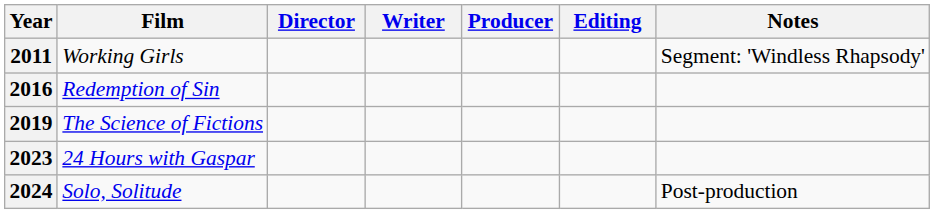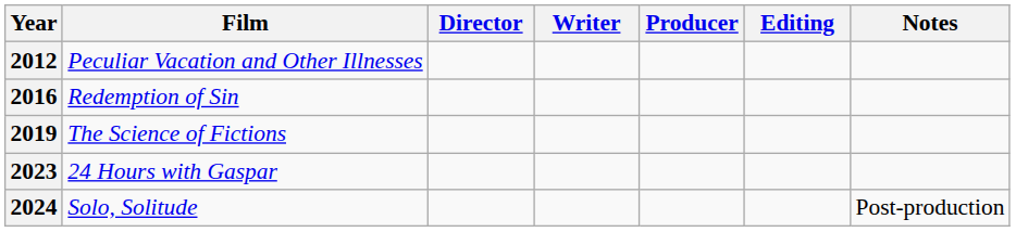 <table class="wikitable">
 <tr>
 <th>Year</th>
 <th>Film</th>
 <th width="65"><a href='#'>Director</a></th>
 <th width="65"><a href='#'>Writer</a></th>
 <th width="65"><a href='#'>Producer</a></th>
 <th width="65"><a href='#'>Editing</a></th>
 <th>Notes</th>
 </tr>
 <tr>
-<th>2011</th>
-<td><em>Working Girls</em></td>
+<th>2012</th>
+<td><em><a href='#'>Peculiar Vacation and Other Illnesses</a></em></td>
 <td></td>
 <td></td>
 <td></td>
 <td></td>
-<td>Segment: 'Windless Rhapsody'</td>
+<td></td>
 </tr>
 <tr>
 <th>2016</th>
 <td><em><a href='#'>Redemption of Sin</a></em></td>
 <td></td>
 <td></td>
 <td></td>
 <td></td>
 <td></td>
 </tr>
 <tr>
 <th>2019</th>
 <td><em><a href='#'>The Science of Fictions</a></em></td>
 <td></td>
 <td></td>
 <td></td>
 <td></td>
 <td></td>
 </tr>
 <tr>
 <th>2023</th>
 <td><em><a href='#'>24 Hours with Gaspar</a></em></td>
 <td></td>
 <td></td>
 <td></td>
 <td></td>
 <td></td>
 </tr>
 <tr>
 <th>2024</th>
 <td><em><a href='#'>Solo, Solitude</a></em></td>
 <td></td>
 <td></td>
 <td></td>
 <td></td>
 <td>Post-production</td>
 </tr>
 </table>
